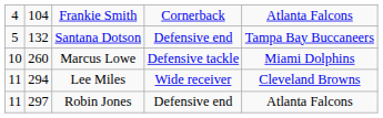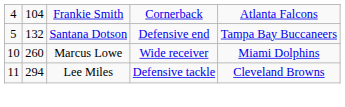 <table class="wikitable" style="text-align:center">
 <tr>
 <td>4</td>
 <td>104</td>
 <td><a href='#'>Frankie Smith</a></td>
 <td><a href='#'>Cornerback</a></td>
 <td><a href='#'>Atlanta Falcons</a></td>
 </tr>
 <tr>
 <td>5</td>
 <td>132</td>
 <td><a href='#'>Santana Dotson</a></td>
 <td><a href='#'>Defensive end</a></td>
 <td><a href='#'>Tampa Bay Buccaneers</a></td>
 </tr>
 <tr>
 <td>10</td>
 <td>260</td>
 <td>Marcus Lowe</td>
-<td><a href='#'>Defensive tackle</a></td>
+<td><a href='#'>Wide receiver</a></td>
 <td><a href='#'>Miami Dolphins</a></td>
 </tr>
 <tr>
 <td>11</td>
 <td>294</td>
 <td>Lee Miles</td>
-<td><a href='#'>Wide receiver</a></td>
+<td><a href='#'>Defensive tackle</a></td>
 <td><a href='#'>Cleveland Browns</a></td>
 </tr>
-<tr>
-<td>11</td>
-<td>297</td>
-<td>Robin Jones</td>
-<td>Defensive end</td>
-<td>Atlanta Falcons</td>
-</tr>
 </table>
